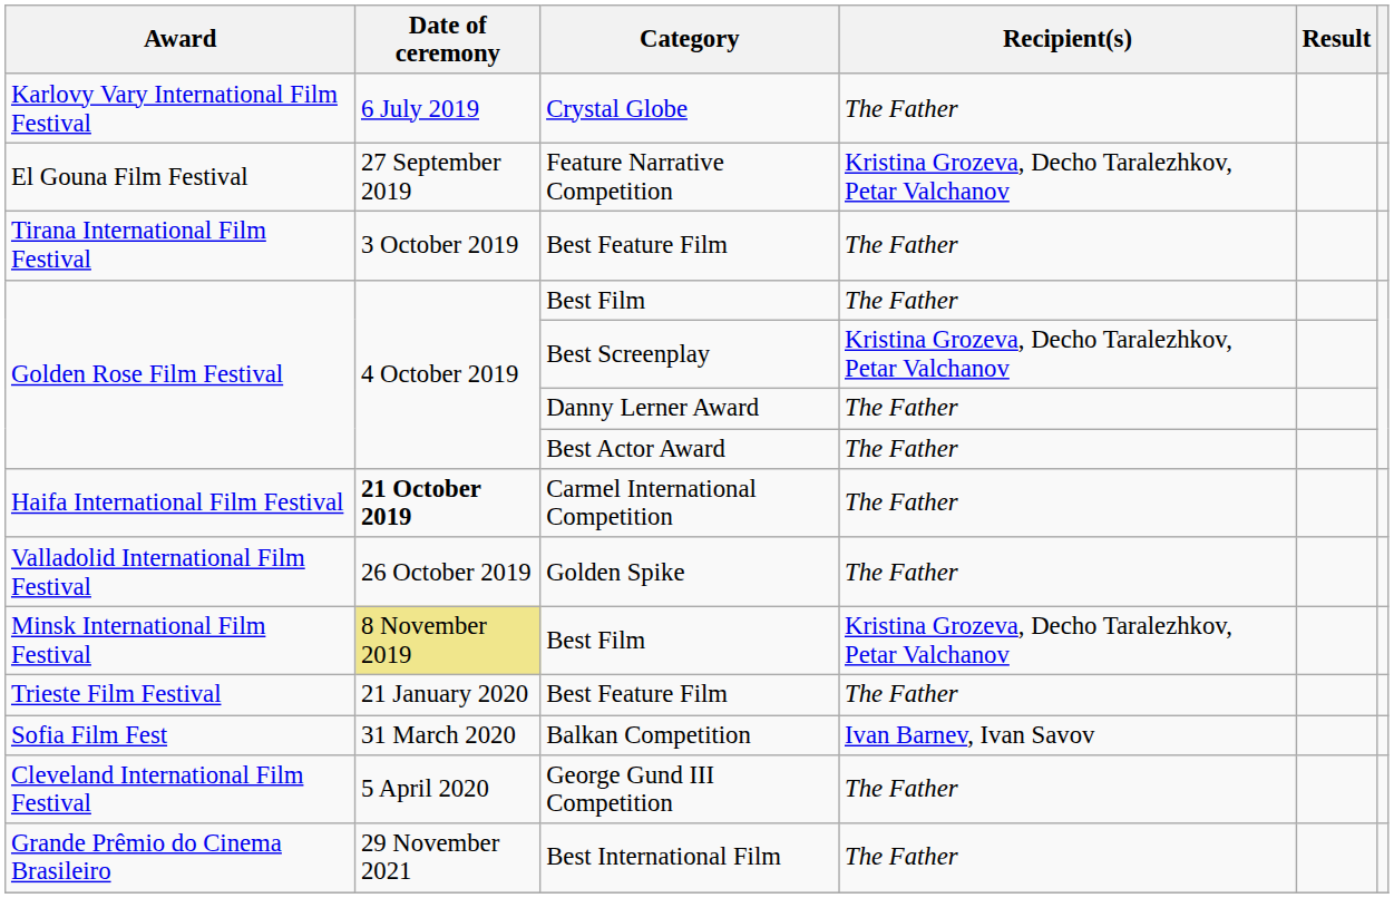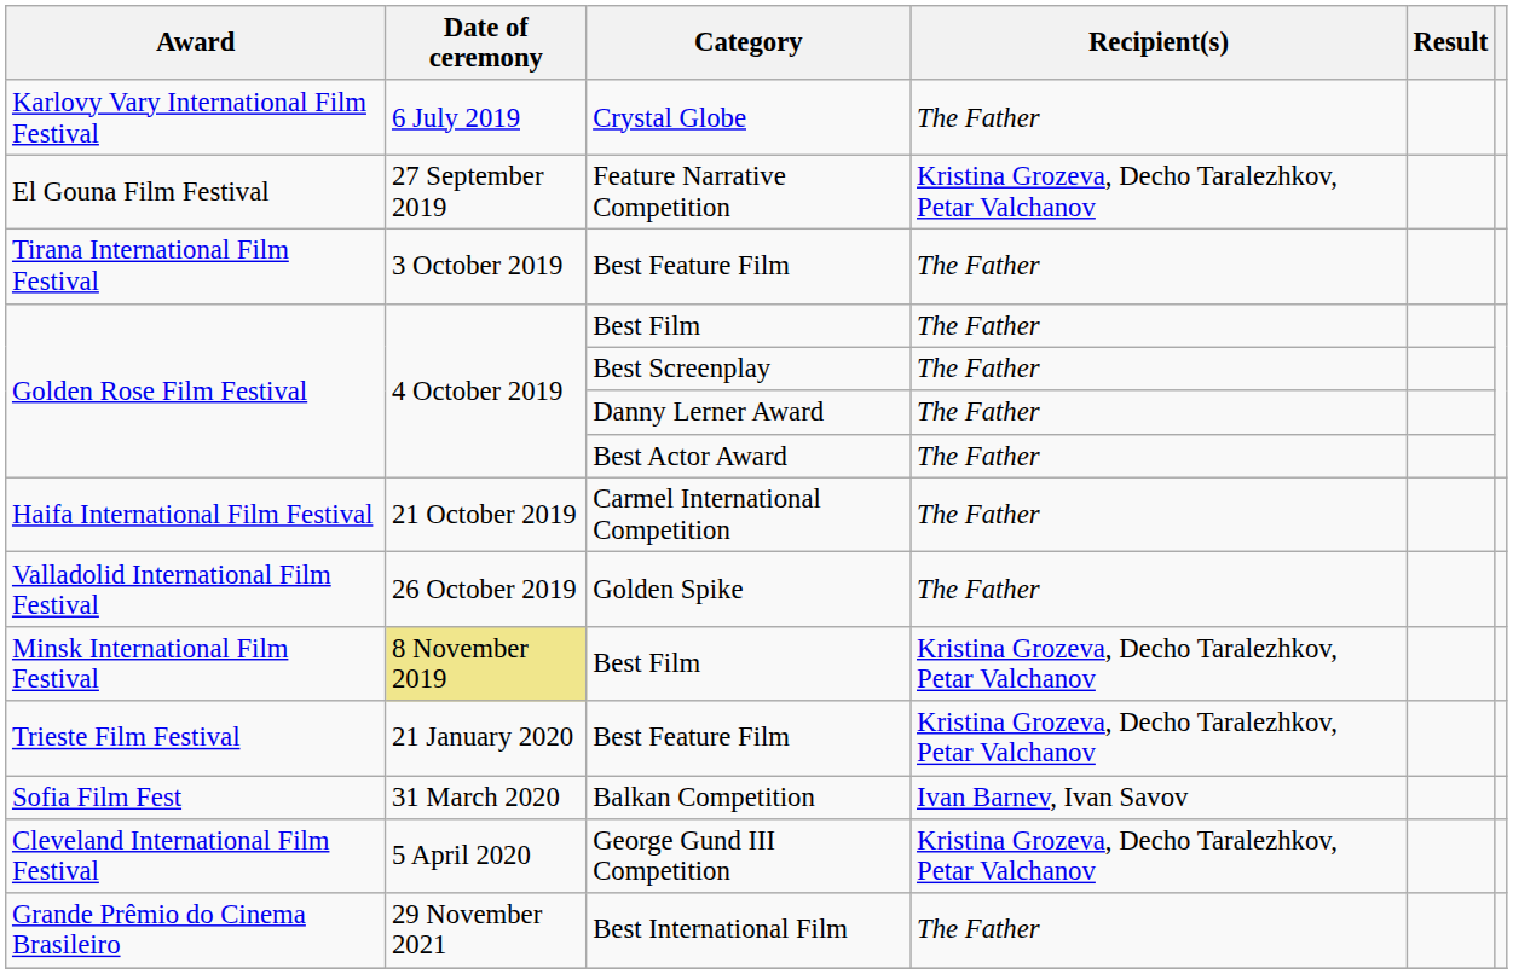 <table class="wikitable sortable plainrowheaders" style="width: 99%;">
 <tr>
 <th scope=col>Award</th>
 <th scope=col>Date of ceremony</th>
 <th scope=col>Category</th>
 <th scope=col>Recipient(s)</th>
 <th scope=col>Result</th>
 <th scope=col class="unsortable"></th>
 </tr>
 <tr>
 <td><a href='#'>Karlovy Vary International Film Festival</a></td>
 <td><a href='#'>6 July 2019</a></td>
 <td><a href='#'>Crystal Globe</a></td>
 <td><em>The Father</em></td>
 <td></td>
 <td style="text-align:center;"></td>
 </tr>
 <tr>
 <td>El Gouna Film Festival</td>
 <td>27 September 2019</td>
 <td>Feature Narrative Competition</td>
 <td><a href='#'>Kristina Grozeva</a>, Decho Taralezhkov, <a href='#'>Petar Valchanov</a></td>
 <td></td>
 <td style="text-align:center;"></td>
 </tr>
 <tr>
 <td><a href='#'>Tirana International Film Festival</a></td>
 <td>3 October 2019</td>
 <td>Best Feature Film</td>
 <td><em>The Father</em></td>
 <td></td>
 <td style="text-align:center;"></td>
 </tr>
 <tr>
 <td rowspan=4><a href='#'>Golden Rose Film Festival</a></td>
 <td rowspan=4>4 October 2019</td>
 <td>Best Film</td>
 <td><em>The Father</em></td>
 <td></td>
 <td style="text-align:center;" rowspan="4"></td>
 </tr>
 <tr>
 <td>Best Screenplay</td>
-<td><a href='#'>Kristina Grozeva</a>, Decho Taralezhkov, <a href='#'>Petar Valchanov</a></td>
+<td><em>The Father</em></td>
 <td></td>
 </tr>
 <tr>
 <td>Danny Lerner Award</td>
 <td><em>The Father</em></td>
 <td></td>
 </tr>
 <tr>
 <td>Best Actor Award</td>
 <td><em>The Father</em></td>
 <td></td>
 </tr>
 <tr>
 <td><a href='#'>Haifa International Film Festival</a></td>
-<td><strong>21 October 2019</strong></td>
+<td>21 October 2019</td>
 <td>Carmel International Competition</td>
 <td><em>The Father</em></td>
 <td></td>
 <td style="text-align:center;"></td>
 </tr>
 <tr>
 <td><a href='#'>Valladolid International Film Festival</a></td>
 <td>26 October 2019</td>
 <td>Golden Spike</td>
 <td><em>The Father</em></td>
 <td></td>
 <td style="text-align:center;"></td>
 </tr>
 <tr>
 <td><a href='#'>Minsk International Film Festival</a></td>
 <td style="background: khaki;">8 November 2019</td>
 <td>Best Film</td>
 <td><a href='#'>Kristina Grozeva</a>, Decho Taralezhkov, <a href='#'>Petar Valchanov</a></td>
 <td></td>
 <td style="text-align:center;"></td>
 </tr>
 <tr>
 <td><a href='#'>Trieste Film Festival</a></td>
 <td>21 January 2020</td>
 <td>Best Feature Film</td>
-<td><em>The Father</em></td>
+<td><a href='#'>Kristina Grozeva</a>, Decho Taralezhkov, <a href='#'>Petar Valchanov</a></td>
 <td></td>
 <td style="text-align:center;"></td>
 </tr>
 <tr>
 <td><a href='#'>Sofia Film Fest</a></td>
 <td>31 March 2020</td>
 <td>Balkan Competition</td>
 <td><a href='#'>Ivan Barnev</a>, Ivan Savov</td>
 <td></td>
 <td style="text-align:center;"></td>
 </tr>
 <tr>
 <td><a href='#'>Cleveland International Film Festival</a></td>
 <td>5 April 2020</td>
 <td>George Gund III Competition</td>
-<td><em>The Father</em></td>
+<td><a href='#'>Kristina Grozeva</a>, Decho Taralezhkov, <a href='#'>Petar Valchanov</a></td>
 <td></td>
 <td style="text-align:center;"></td>
 </tr>
 <tr>
 <td><a href='#'>Grande Prêmio do Cinema Brasileiro</a></td>
 <td>29 November 2021</td>
 <td>Best International Film</td>
 <td><em>The Father</em></td>
 <td></td>
 <td style="text-align:center;"></td>
 </tr>
 <tr>
 </tr>
 </table>
